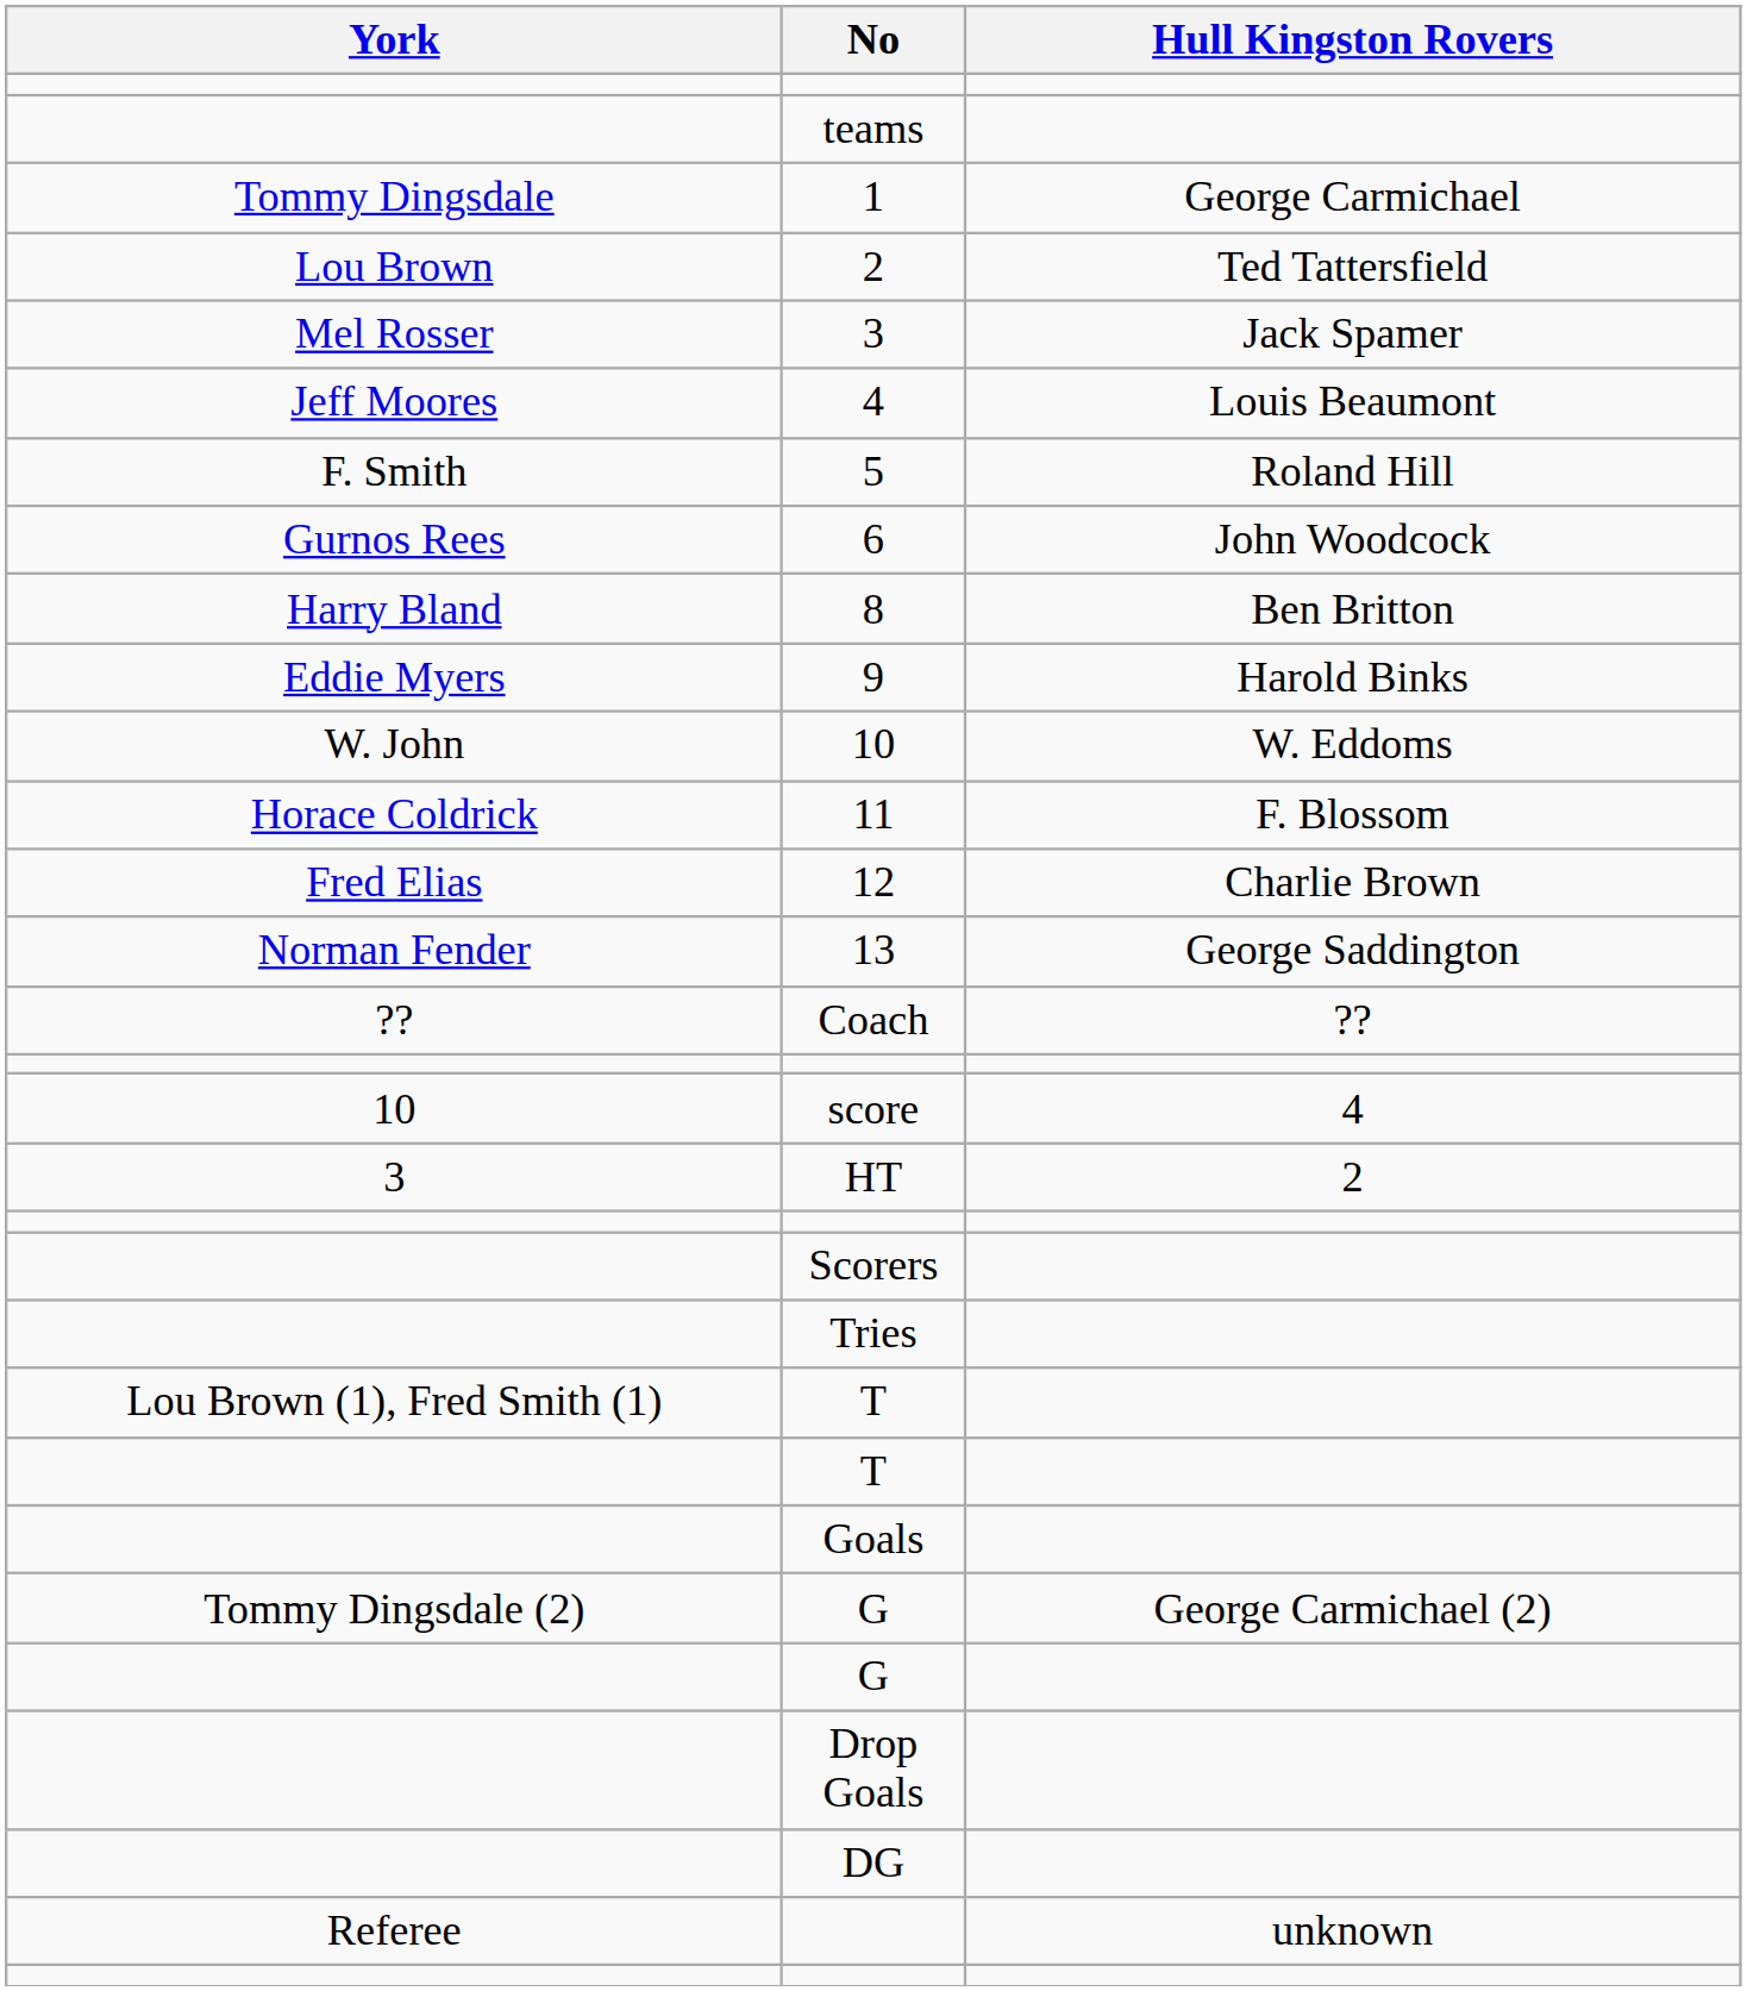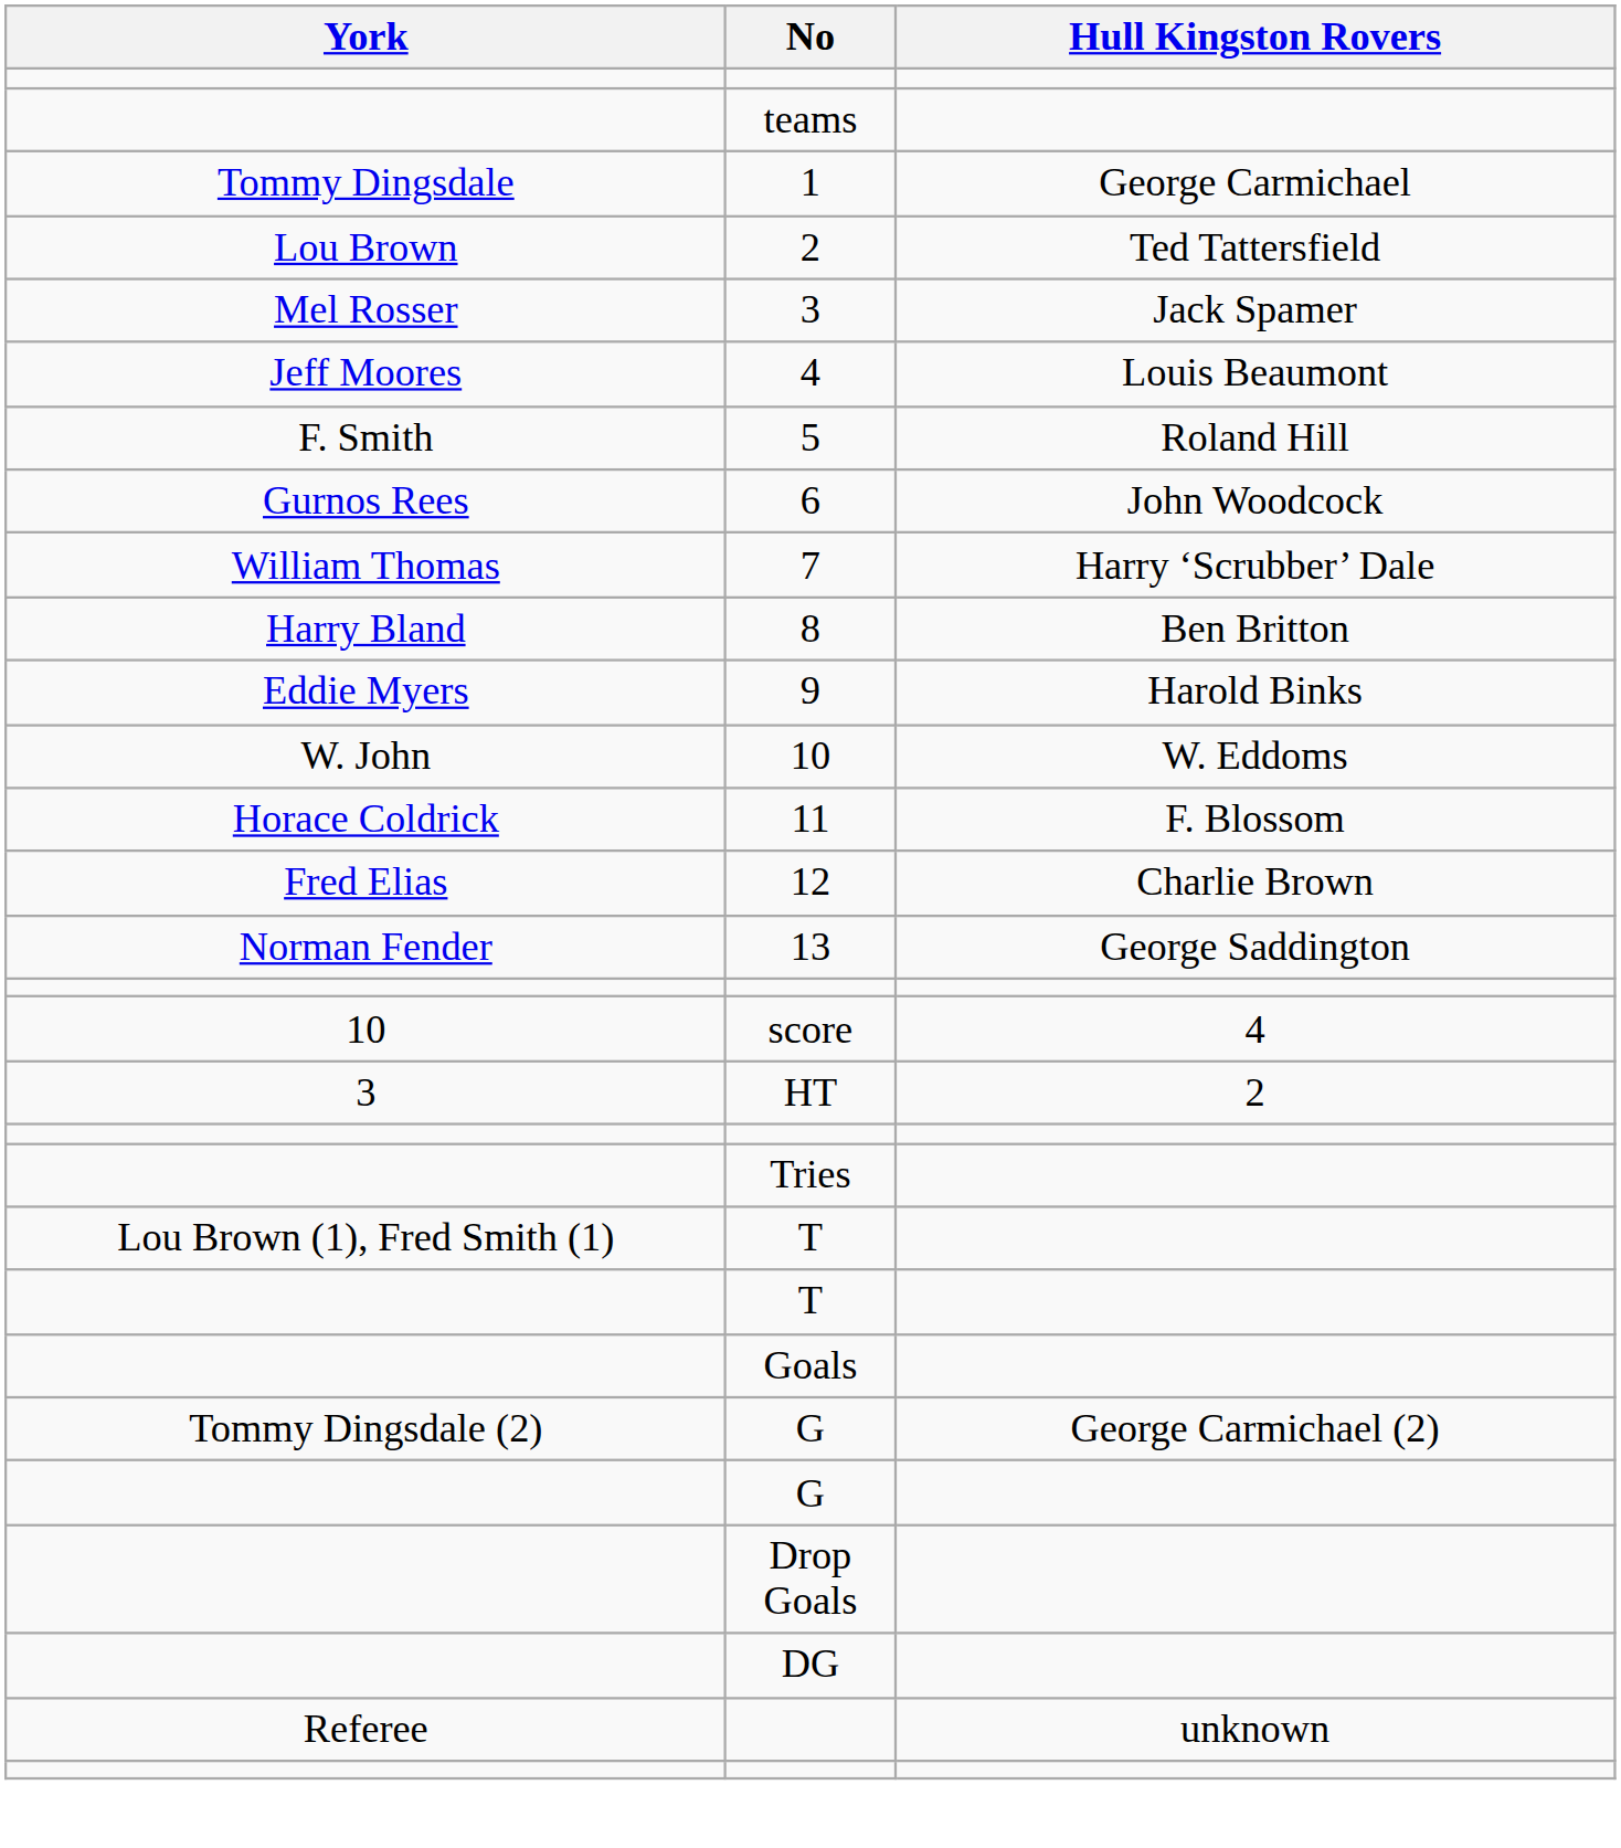 <table class="wikitable" style="text-align:center;">
 <tr>
 <th width=280 abbr=winner><a href='#'>York</a></th>
 <th width=60 abbr="Number">No</th>
 <th width=280 abbr=runner-up><a href='#'>Hull Kingston Rovers</a></th>
 </tr>
 <tr>
 <td></td>
 <td></td>
 <td></td>
 </tr>
 <tr>
 <td></td>
 <td>teams</td>
 <td></td>
 </tr>
 <tr>
 <td><a href='#'>Tommy Dingsdale</a></td>
 <td>1</td>
 <td>George Carmichael</td>
 </tr>
 <tr>
 <td><a href='#'>Lou Brown</a></td>
 <td>2</td>
 <td>Ted Tattersfield</td>
 </tr>
 <tr>
 <td><a href='#'>Mel Rosser</a></td>
 <td>3</td>
 <td>Jack Spamer</td>
 </tr>
 <tr>
 <td><a href='#'>Jeff Moores</a></td>
 <td>4</td>
 <td>Louis Beaumont</td>
 </tr>
 <tr>
 <td>F. Smith</td>
 <td>5</td>
 <td>Roland Hill</td>
 </tr>
 <tr>
 <td><a href='#'>Gurnos Rees</a></td>
 <td>6</td>
 <td>John Woodcock</td>
 </tr>
 <tr>
+<td><a href='#'>William Thomas</a></td>
+<td>7</td>
+<td>Harry ‘Scrubber’ Dale</td>
+</tr>
+<tr>
 <td><a href='#'>Harry Bland</a></td>
 <td>8</td>
 <td>Ben Britton</td>
 </tr>
 <tr>
 <td><a href='#'>Eddie Myers</a></td>
 <td>9</td>
 <td>Harold Binks</td>
 </tr>
 <tr>
 <td>W. John</td>
 <td>10</td>
 <td>W. Eddoms</td>
 </tr>
 <tr>
 <td><a href='#'>Horace Coldrick</a></td>
 <td>11</td>
 <td>F. Blossom</td>
 </tr>
 <tr>
 <td><a href='#'>Fred Elias</a></td>
 <td>12</td>
 <td>Charlie Brown</td>
 </tr>
 <tr>
 <td><a href='#'>Norman Fender</a></td>
 <td>13</td>
 <td>George Saddington</td>
 </tr>
 <tr>
-<td>??</td>
-<td>Coach</td>
-<td>??</td>
-</tr>
-<tr>
 <td></td>
 <td></td>
 <td></td>
 </tr>
 <tr>
 <td>10</td>
 <td>score</td>
 <td>4</td>
 </tr>
 <tr>
 <td>3</td>
 <td>HT</td>
 <td>2</td>
 </tr>
 <tr>
 <td></td>
 <td></td>
-<td></td>
-</tr>
-<tr>
-<td></td>
-<td>Scorers</td>
 <td></td>
 </tr>
 <tr>
 <td></td>
 <td>Tries</td>
 <td></td>
 </tr>
 <tr>
 <td>Lou Brown (1), Fred Smith (1)</td>
 <td>T</td>
 <td></td>
 </tr>
 <tr>
 <td></td>
 <td>T</td>
 <td></td>
 </tr>
 <tr>
 <td></td>
 <td>Goals</td>
 <td></td>
 </tr>
 <tr>
 <td>Tommy Dingsdale (2)</td>
 <td>G</td>
 <td>George Carmichael (2)</td>
 </tr>
 <tr>
 <td></td>
 <td>G</td>
 <td></td>
 </tr>
 <tr>
 <td></td>
 <td>Drop Goals</td>
 <td></td>
 </tr>
 <tr>
 <td></td>
 <td>DG</td>
 <td></td>
 </tr>
 <tr>
 <td>Referee</td>
 <td></td>
 <td>unknown</td>
 </tr>
 <tr>
 <td></td>
 <td></td>
 <td></td>
 </tr>
 </table>
